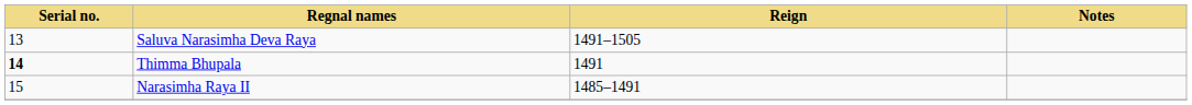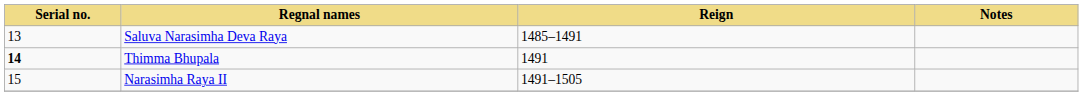 <table style="width:100%;" class="wikitable">
 <tr>
 <th style="background:#f0dc88; width:5%;">Serial no.</th>
 <th style="background:#f0dc88; width:17%;">Regnal names</th>
 <th style="background:#f0dc88; width:17%;">Reign</th>
 <th style="background:#f0dc88; width:7%;">Notes</th>
 </tr>
 <tr>
 <td>13</td>
 <td><a href='#'>Saluva Narasimha Deva Raya</a></td>
-<td>1491–1505</td>
+<td>1485–1491</td>
 <td></td>
 </tr>
 <tr>
 <td><strong>14</strong></td>
 <td><a href='#'>Thimma Bhupala</a></td>
 <td>1491</td>
 <td></td>
 </tr>
 <tr>
 <td>15</td>
 <td><a href='#'>Narasimha Raya II</a></td>
-<td>1485–1491</td>
+<td>1491–1505</td>
 <td></td>
 </tr>
 <tr>
 </tr>
 </table>
